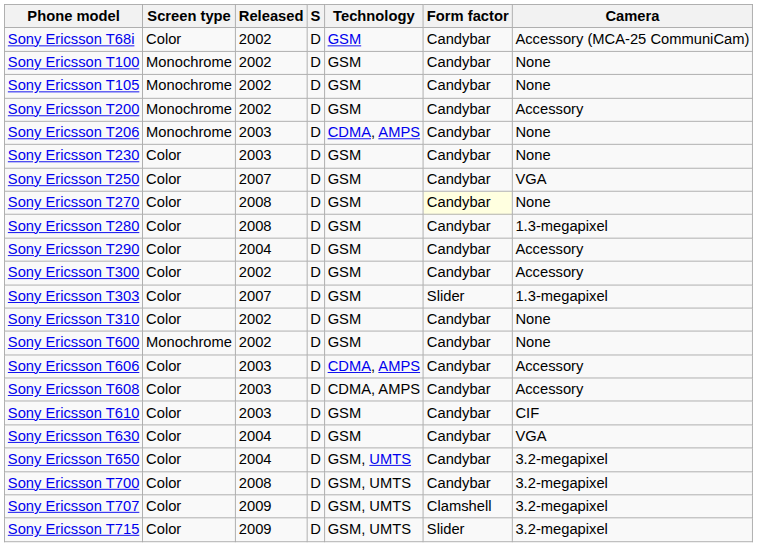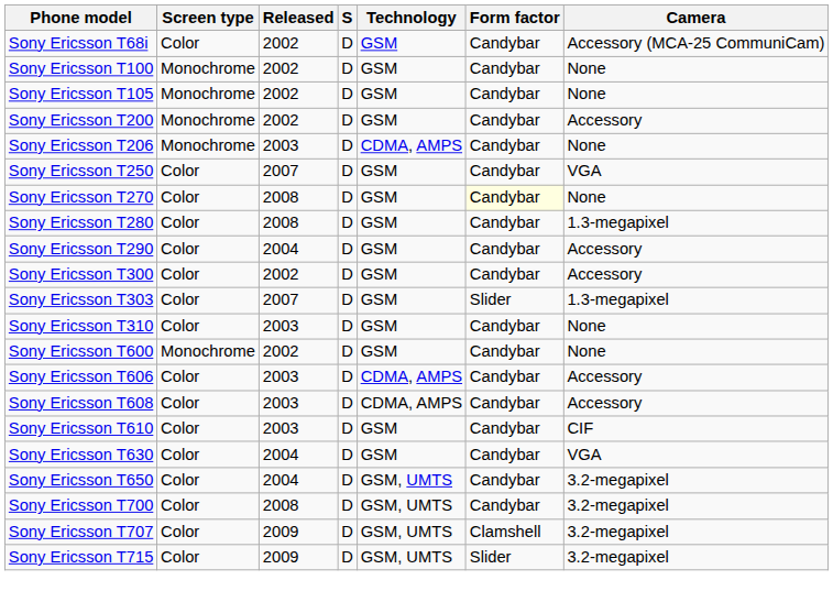 <table class="wikitable sortable">
 <tr>
 <th>Phone model</th>
 <th>Screen type</th>
 <th>Released</th>
 <th>S</th>
 <th>Technology</th>
 <th>Form factor</th>
 <th>Camera</th>
 </tr>
 <tr>
 <td><a href='#'>Sony Ericsson T68i</a></td>
 <td>Color</td>
 <td>2002</td>
 <td>D</td>
 <td><a href='#'>GSM</a></td>
 <td>Candybar</td>
 <td>Accessory (MCA-25 CommuniCam)</td>
 </tr>
 <tr>
 <td><a href='#'>Sony Ericsson T100</a></td>
 <td>Monochrome</td>
 <td>2002</td>
 <td>D</td>
 <td>GSM</td>
 <td>Candybar</td>
 <td>None</td>
 </tr>
 <tr>
 <td><a href='#'>Sony Ericsson T105</a></td>
 <td>Monochrome</td>
 <td>2002</td>
 <td>D</td>
 <td>GSM</td>
 <td>Candybar</td>
 <td>None</td>
 </tr>
 <tr>
 <td><a href='#'>Sony Ericsson T200</a></td>
 <td>Monochrome</td>
 <td>2002</td>
 <td>D</td>
 <td>GSM</td>
 <td>Candybar</td>
 <td>Accessory</td>
 </tr>
 <tr>
 <td><a href='#'>Sony Ericsson T206</a></td>
 <td>Monochrome</td>
 <td>2003</td>
 <td>D</td>
 <td><a href='#'>CDMA</a>, <a href='#'>AMPS</a></td>
-<td>Candybar</td>
-<td>None</td>
-</tr>
-<tr>
-<td><a href='#'>Sony Ericsson T230</a></td>
-<td>Color</td>
-<td>2003</td>
-<td>D</td>
-<td>GSM</td>
 <td>Candybar</td>
 <td>None</td>
 </tr>
 <tr>
 <td><a href='#'>Sony Ericsson T250</a></td>
 <td>Color</td>
 <td>2007</td>
 <td>D</td>
 <td>GSM</td>
 <td>Candybar</td>
 <td>VGA</td>
 </tr>
 <tr>
 <td><a href='#'>Sony Ericsson T270</a></td>
 <td>Color</td>
 <td>2008</td>
 <td>D</td>
 <td>GSM</td>
 <td style="background: lightyellow;">Candybar</td>
 <td>None</td>
 </tr>
 <tr>
 <td><a href='#'>Sony Ericsson T280</a></td>
 <td>Color</td>
 <td>2008</td>
 <td>D</td>
 <td>GSM</td>
 <td>Candybar</td>
 <td>1.3-megapixel</td>
 </tr>
 <tr>
 <td><a href='#'>Sony Ericsson T290</a></td>
 <td>Color</td>
 <td>2004</td>
 <td>D</td>
 <td>GSM</td>
 <td>Candybar</td>
 <td>Accessory</td>
 </tr>
 <tr>
 <td><a href='#'>Sony Ericsson T300</a></td>
 <td>Color</td>
 <td>2002</td>
 <td>D</td>
 <td>GSM</td>
 <td>Candybar</td>
 <td>Accessory</td>
 </tr>
 <tr>
 <td><a href='#'>Sony Ericsson T303</a></td>
 <td>Color</td>
 <td>2007</td>
 <td>D</td>
 <td>GSM</td>
 <td>Slider</td>
 <td>1.3-megapixel</td>
 </tr>
 <tr>
 <td><a href='#'>Sony Ericsson T310</a></td>
 <td>Color</td>
-<td>2002</td>
+<td>2003</td>
 <td>D</td>
 <td>GSM</td>
 <td>Candybar</td>
 <td>None</td>
 </tr>
 <tr>
 <td><a href='#'>Sony Ericsson T600</a></td>
 <td>Monochrome</td>
 <td>2002</td>
 <td>D</td>
 <td>GSM</td>
 <td>Candybar</td>
 <td>None</td>
 </tr>
 <tr>
 <td><a href='#'>Sony Ericsson T606</a></td>
 <td>Color</td>
 <td>2003</td>
 <td>D</td>
 <td><a href='#'>CDMA</a>, <a href='#'>AMPS</a></td>
 <td>Candybar</td>
 <td>Accessory</td>
 </tr>
 <tr>
 <td><a href='#'>Sony Ericsson T608</a></td>
 <td>Color</td>
 <td>2003</td>
 <td>D</td>
 <td>CDMA, AMPS</td>
 <td>Candybar</td>
 <td>Accessory</td>
 </tr>
 <tr>
 <td><a href='#'>Sony Ericsson T610</a></td>
 <td>Color</td>
 <td>2003</td>
 <td>D</td>
 <td>GSM</td>
 <td>Candybar</td>
 <td>CIF</td>
 </tr>
 <tr>
 <td><a href='#'>Sony Ericsson T630</a></td>
 <td>Color</td>
 <td>2004</td>
 <td>D</td>
 <td>GSM</td>
 <td>Candybar</td>
 <td>VGA</td>
 </tr>
 <tr>
 <td><a href='#'>Sony Ericsson T650</a></td>
 <td>Color</td>
 <td>2004</td>
 <td>D</td>
 <td>GSM, <a href='#'>UMTS</a></td>
 <td>Candybar</td>
 <td>3.2-megapixel</td>
 </tr>
 <tr>
 <td><a href='#'>Sony Ericsson T700</a></td>
 <td>Color</td>
 <td>2008</td>
 <td>D</td>
 <td>GSM, UMTS</td>
 <td>Candybar</td>
 <td>3.2-megapixel</td>
 </tr>
 <tr>
 <td><a href='#'>Sony Ericsson T707</a></td>
 <td>Color</td>
 <td>2009</td>
 <td>D</td>
 <td>GSM, UMTS</td>
 <td>Clamshell</td>
 <td>3.2-megapixel</td>
 </tr>
 <tr>
 <td><a href='#'>Sony Ericsson T715</a></td>
 <td>Color</td>
 <td>2009</td>
 <td>D</td>
 <td>GSM, UMTS</td>
 <td>Slider</td>
 <td>3.2-megapixel</td>
 </tr>
 </table>
